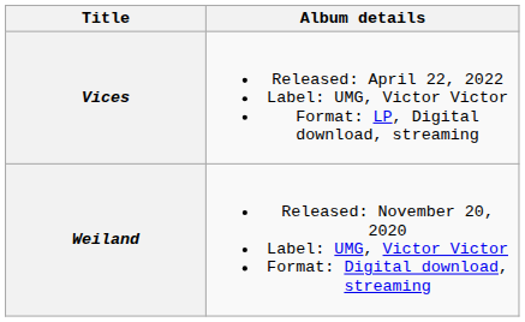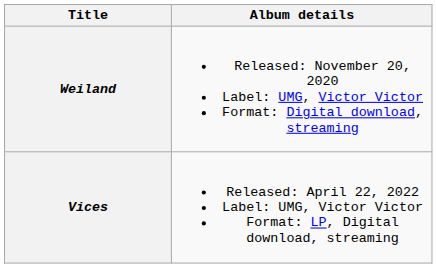 <table class="wikitable plainrowheaders" style="text-align:center;">
 <tr>
 <th scope="col" style="width:12em;">Title</th>
 <th scope="col" style="width:19em;">Album details</th>
 </tr>
 <tr>
+<th scope="row"><em>Weiland</em></th>
+<td><br><ul><li>Released: November 20, 2020</li><li>Label: <a href='#'>UMG</a>, <a href='#'>Victor Victor</a></li><li>Format: <a href='#'>Digital download</a>, <a href='#'>streaming</a></li></ul></td>
+</tr>
+<tr>
 <th scope="row"><em>Vices</em></th>
 <td><br><ul><li>Released: April 22, 2022</li><li>Label: UMG, Victor Victor</li><li>Format: <a href='#'>LP</a>, Digital download, streaming</li></ul></td>
 </tr>
-<tr>
-<th scope="row"><em>Weiland</em></th>
-<td><br><ul><li>Released: November 20, 2020</li><li>Label: <a href='#'>UMG</a>, <a href='#'>Victor Victor</a></li><li>Format: <a href='#'>Digital download</a>, <a href='#'>streaming</a></li></ul></td>
-</tr>
 </table>
